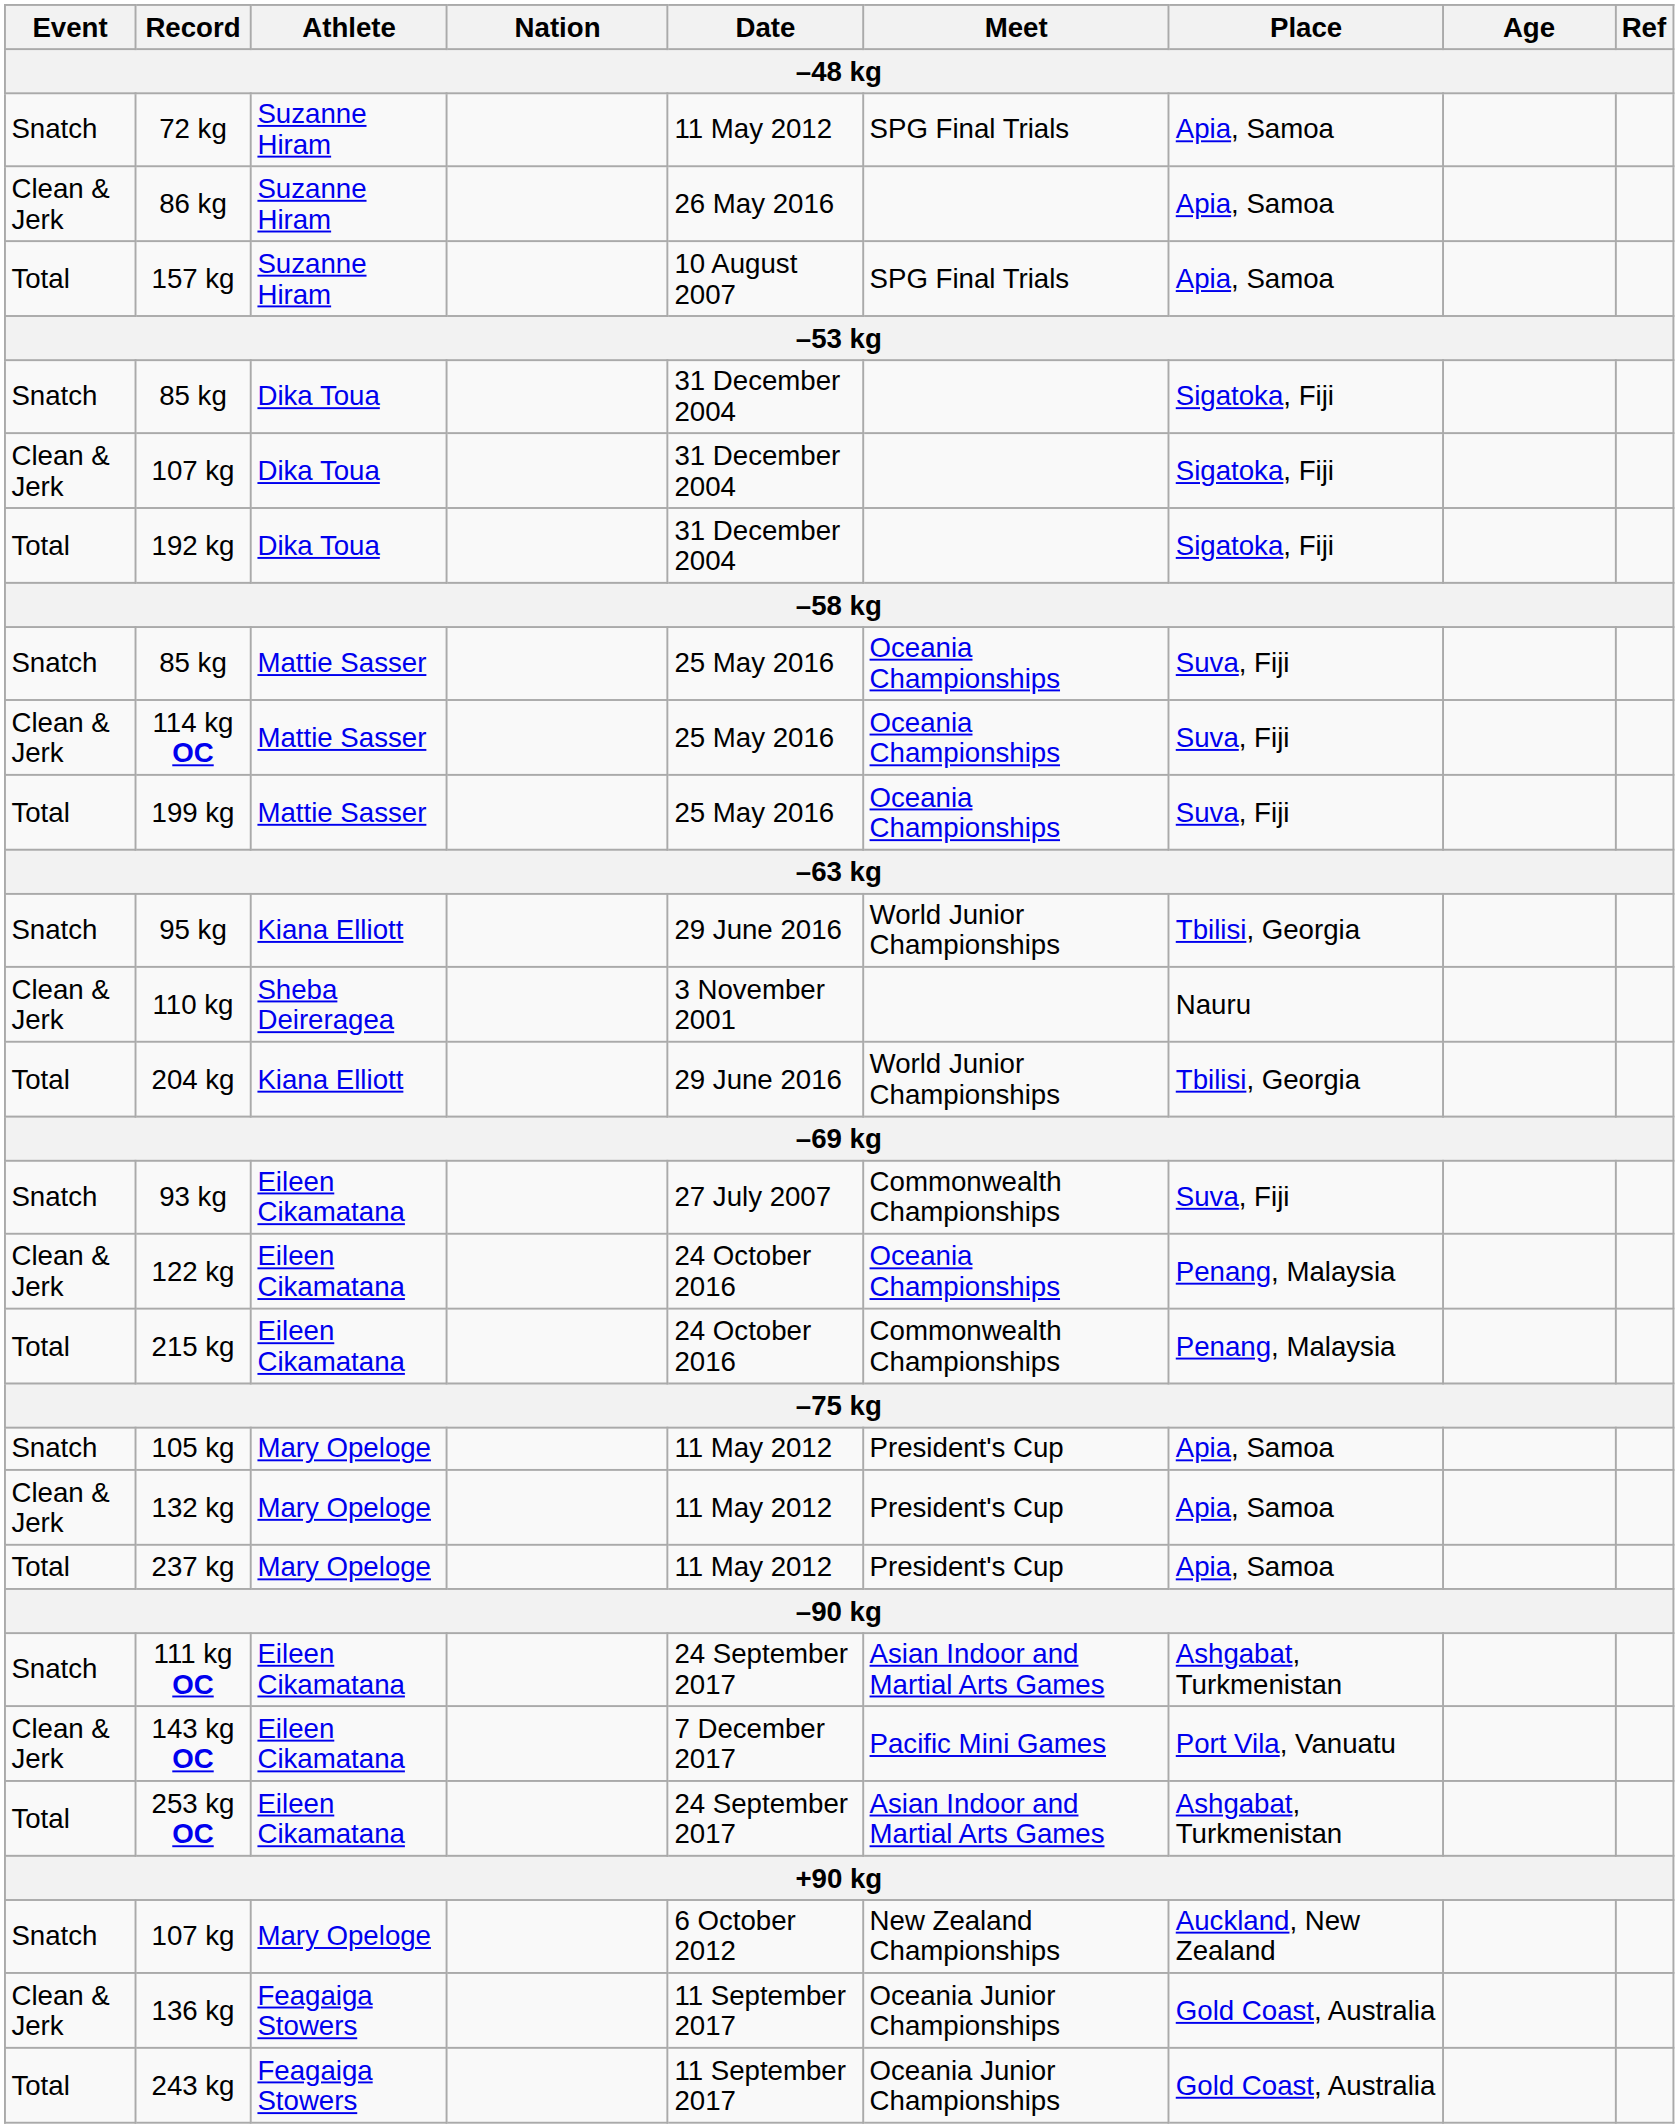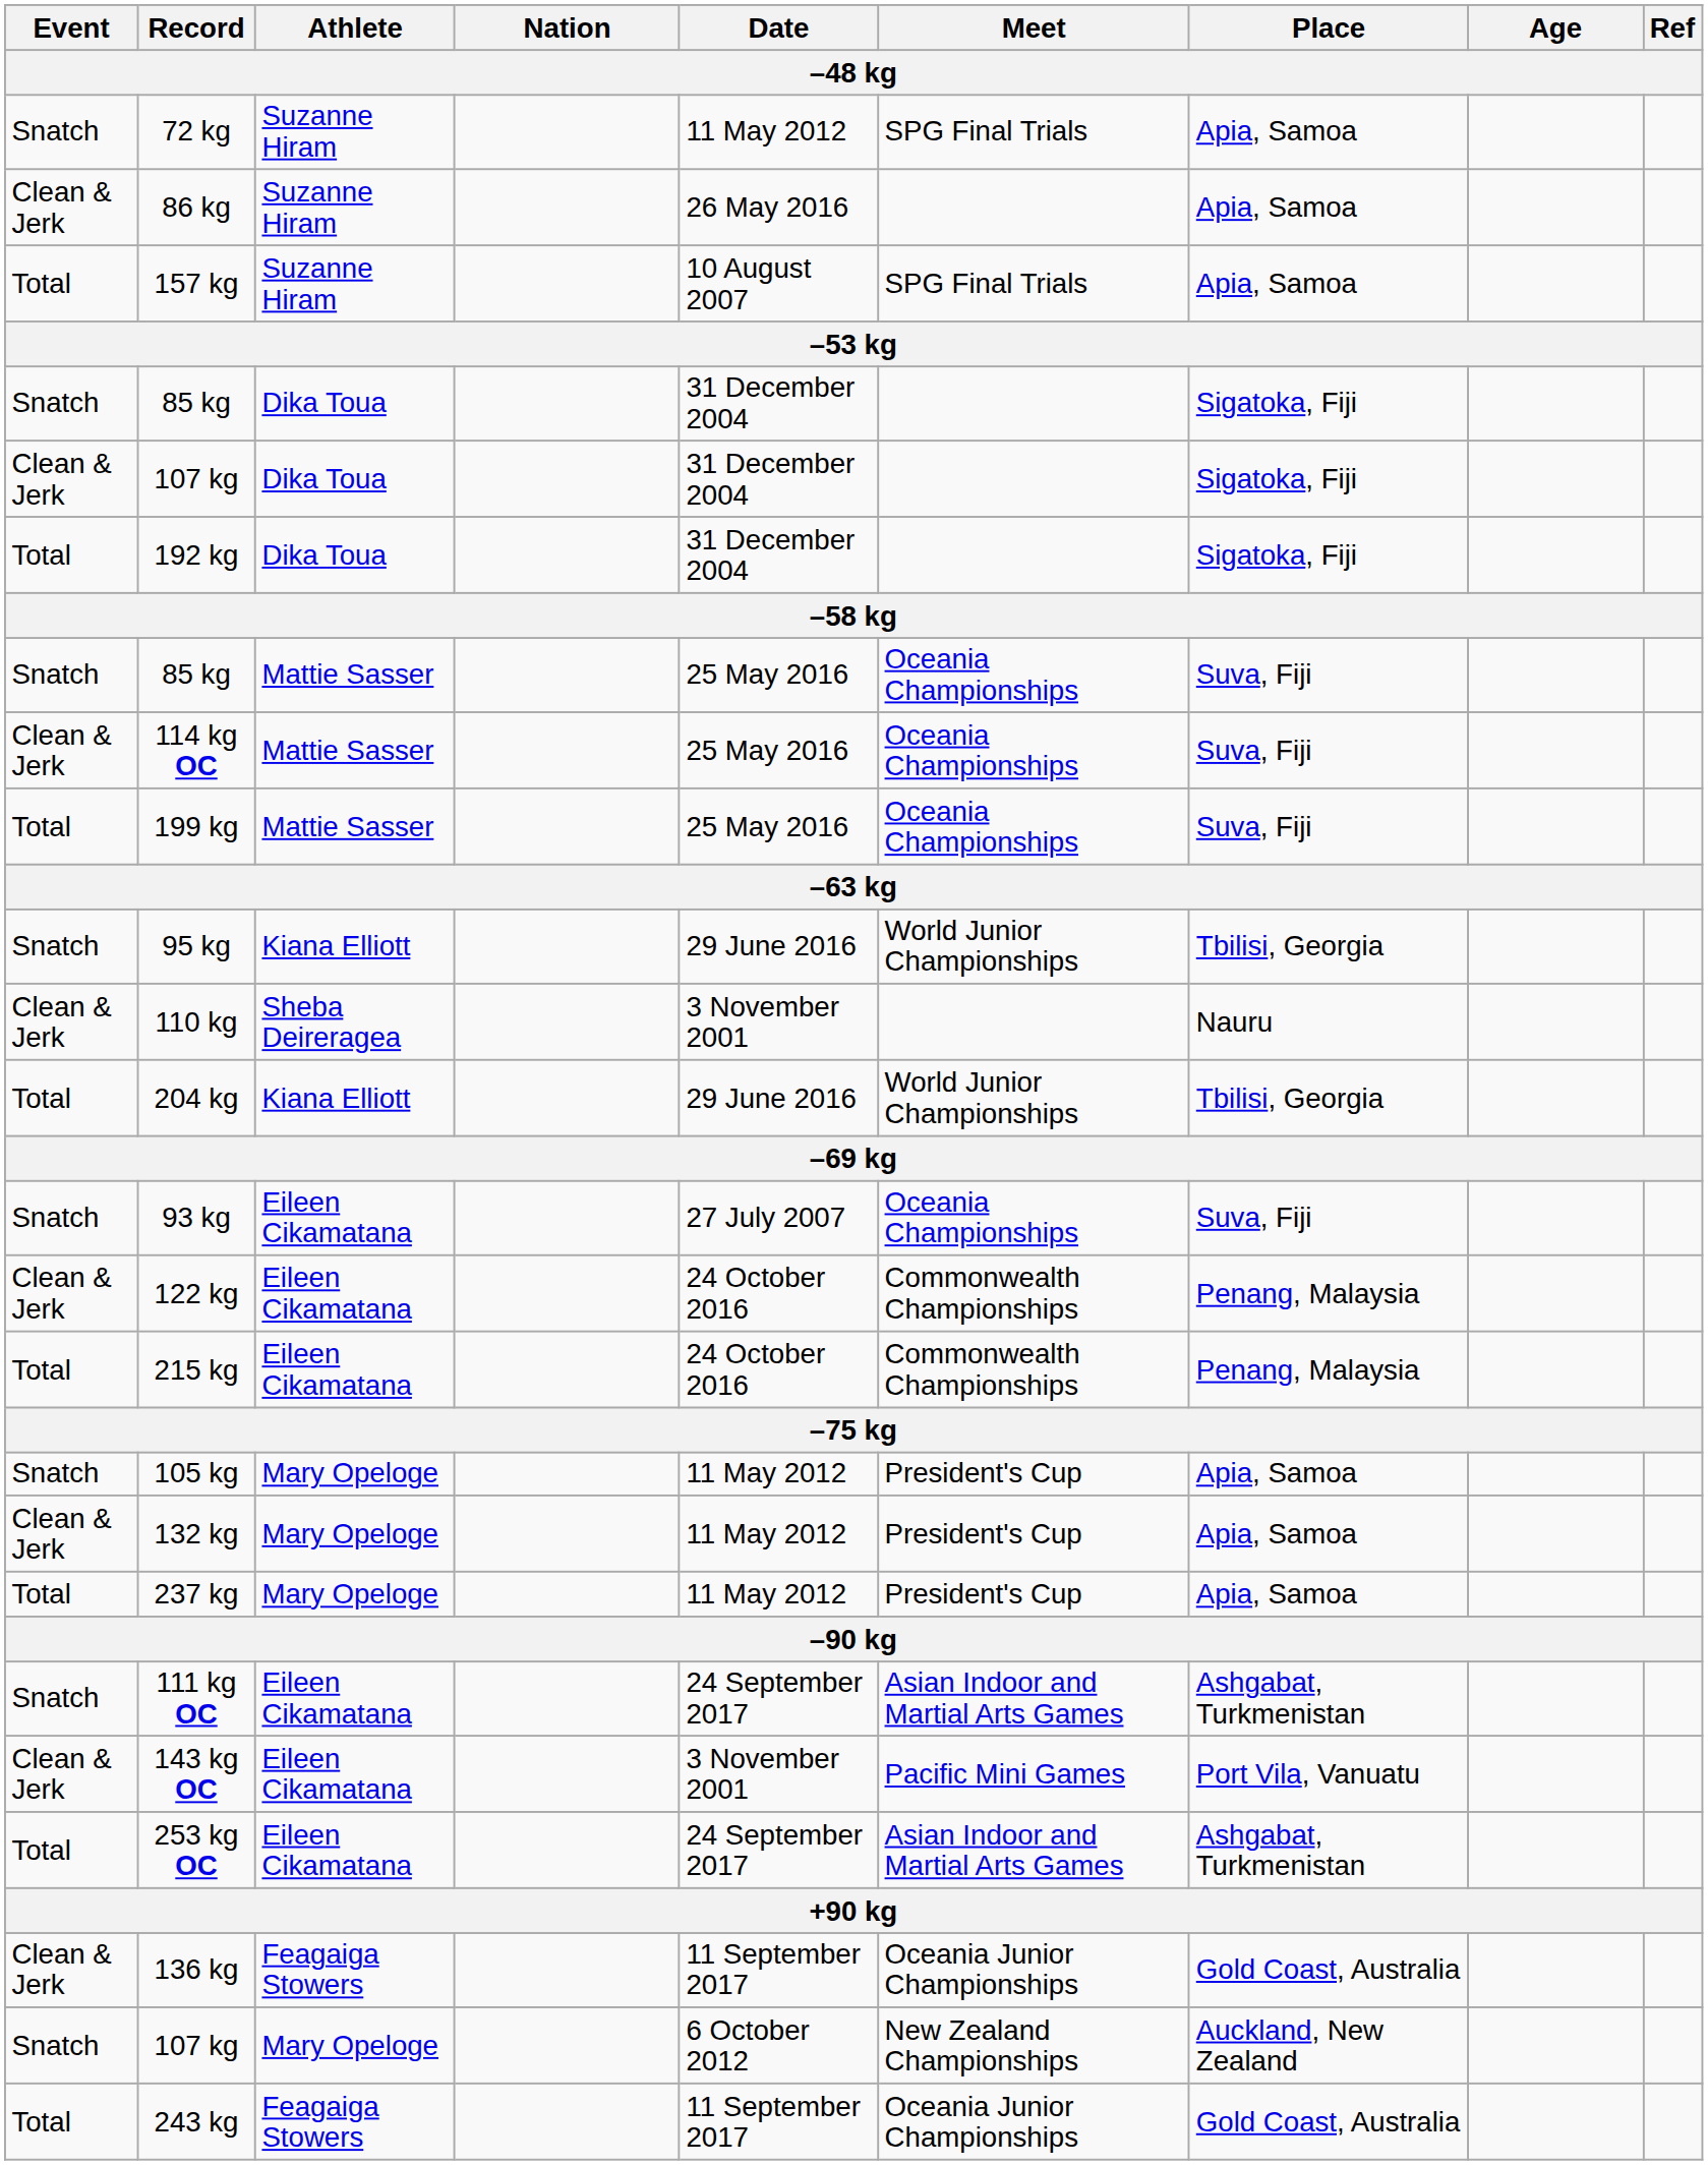 <table class="wikitable" style="font-size:90%">
 <tr>
 <th width=8%>Event</th>
 <th width=7%>Record</th>
 <th width=12%>Athlete</th>
 <th width=14%>Nation</th>
 <th width=12%>Date</th>
 <th width=19%>Meet</th>
 <th width=17%>Place</th>
 <th width=12%>Age</th>
 <th>Ref</th>
 </tr>
 <tr bgcolor="#DDDDDD">
 <th colspan="9">–48 kg</th>
 </tr>
 <tr>
 <td>Snatch</td>
 <td align="center">72 kg</td>
 <td><a href='#'>Suzanne Hiram</a></td>
 <td></td>
 <td>11 May 2012</td>
 <td>SPG Final Trials</td>
 <td><a href='#'>Apia</a>, Samoa</td>
 <td></td>
 <td></td>
 </tr>
 <tr>
 <td>Clean & Jerk</td>
 <td align="center">86 kg</td>
 <td><a href='#'>Suzanne Hiram</a></td>
 <td></td>
 <td>26 May 2016</td>
 <td></td>
 <td><a href='#'>Apia</a>, Samoa</td>
 <td></td>
 <td></td>
 </tr>
 <tr>
 <td>Total</td>
 <td align="center">157 kg</td>
 <td><a href='#'>Suzanne Hiram</a></td>
 <td></td>
 <td>10 August 2007</td>
 <td>SPG Final Trials</td>
 <td><a href='#'>Apia</a>, Samoa</td>
 <td></td>
 <td></td>
 </tr>
 <tr bgcolor="#DDDDDD">
 <th colspan="9">–53 kg</th>
 </tr>
 <tr>
 <td>Snatch</td>
 <td align="center">85 kg</td>
 <td><a href='#'>Dika Toua</a></td>
 <td></td>
 <td>31 December 2004</td>
 <td></td>
 <td><a href='#'>Sigatoka</a>, Fiji</td>
 <td></td>
 <td></td>
 </tr>
 <tr>
 <td>Clean & Jerk</td>
 <td align="center">107 kg</td>
 <td><a href='#'>Dika Toua</a></td>
 <td></td>
 <td>31 December 2004</td>
 <td></td>
 <td><a href='#'>Sigatoka</a>, Fiji</td>
 <td></td>
 <td></td>
 </tr>
 <tr>
 <td>Total</td>
 <td align="center">192 kg</td>
 <td><a href='#'>Dika Toua</a></td>
 <td></td>
 <td>31 December 2004</td>
 <td></td>
 <td><a href='#'>Sigatoka</a>, Fiji</td>
 <td></td>
 <td></td>
 </tr>
 <tr bgcolor="#DDDDDD">
 <th colspan="9">–58 kg</th>
 </tr>
 <tr>
 <td>Snatch</td>
 <td align="center">85 kg</td>
 <td><a href='#'>Mattie Sasser</a></td>
 <td></td>
 <td>25 May 2016</td>
 <td><a href='#'>Oceania Championships</a></td>
 <td><a href='#'>Suva</a>, Fiji</td>
 <td></td>
 <td></td>
 </tr>
 <tr>
 <td>Clean & Jerk</td>
 <td align="center">114 kg <strong><a href='#'>OC</a></strong></td>
 <td><a href='#'>Mattie Sasser</a></td>
 <td></td>
 <td>25 May 2016</td>
 <td><a href='#'>Oceania Championships</a></td>
 <td><a href='#'>Suva</a>, Fiji</td>
 <td></td>
 <td></td>
 </tr>
 <tr>
 <td>Total</td>
 <td align="center">199 kg</td>
 <td><a href='#'>Mattie Sasser</a></td>
 <td></td>
 <td>25 May 2016</td>
 <td><a href='#'>Oceania Championships</a></td>
 <td><a href='#'>Suva</a>, Fiji</td>
 <td></td>
 <td></td>
 </tr>
 <tr bgcolor="#DDDDDD">
 <th colspan="9">–63 kg</th>
 </tr>
 <tr>
 <td>Snatch</td>
 <td align="center">95 kg</td>
 <td><a href='#'>Kiana Elliott</a></td>
 <td></td>
 <td>29 June 2016</td>
 <td>World Junior Championships</td>
 <td><a href='#'>Tbilisi</a>, Georgia</td>
 <td></td>
 <td></td>
 </tr>
 <tr>
 <td>Clean & Jerk</td>
 <td align="center">110 kg</td>
 <td><a href='#'>Sheba Deireragea</a></td>
 <td></td>
 <td>3 November 2001</td>
 <td></td>
 <td>Nauru</td>
 <td></td>
 <td></td>
 </tr>
 <tr>
 <td>Total</td>
 <td align="center">204 kg</td>
 <td><a href='#'>Kiana Elliott</a></td>
 <td></td>
 <td>29 June 2016</td>
 <td>World Junior Championships</td>
 <td><a href='#'>Tbilisi</a>, Georgia</td>
 <td></td>
 <td></td>
 </tr>
 <tr bgcolor="#DDDDDD">
 <th colspan="9">–69 kg</th>
 </tr>
 <tr>
 <td>Snatch</td>
 <td align="center">93 kg</td>
 <td><a href='#'>Eileen Cikamatana</a></td>
 <td></td>
 <td>27 July 2007</td>
-<td>Commonwealth Championships</td>
+<td><a href='#'>Oceania Championships</a></td>
 <td><a href='#'>Suva</a>, Fiji</td>
 <td></td>
 <td></td>
 </tr>
 <tr>
 <td>Clean & Jerk</td>
 <td align="center">122 kg</td>
 <td><a href='#'>Eileen Cikamatana</a></td>
 <td></td>
 <td>24 October 2016</td>
-<td><a href='#'>Oceania Championships</a></td>
+<td>Commonwealth Championships</td>
 <td><a href='#'>Penang</a>, Malaysia</td>
 <td></td>
 <td></td>
 </tr>
 <tr>
 <td>Total</td>
 <td align="center">215 kg</td>
 <td><a href='#'>Eileen Cikamatana</a></td>
 <td></td>
 <td>24 October 2016</td>
 <td>Commonwealth Championships</td>
 <td><a href='#'>Penang</a>, Malaysia</td>
 <td></td>
 <td></td>
 </tr>
 <tr bgcolor="#DDDDDD">
 <th colspan="9">–75 kg</th>
 </tr>
 <tr>
 <td>Snatch</td>
 <td align="center">105 kg</td>
 <td><a href='#'>Mary Opeloge</a></td>
 <td></td>
 <td>11 May 2012</td>
 <td>President's Cup</td>
 <td><a href='#'>Apia</a>, Samoa</td>
 <td></td>
 <td></td>
 </tr>
 <tr>
 <td>Clean & Jerk</td>
 <td align="center">132 kg</td>
 <td><a href='#'>Mary Opeloge</a></td>
 <td></td>
 <td>11 May 2012</td>
 <td>President's Cup</td>
 <td><a href='#'>Apia</a>, Samoa</td>
 <td></td>
 <td></td>
 </tr>
 <tr>
 <td>Total</td>
 <td align="center">237 kg</td>
 <td><a href='#'>Mary Opeloge</a></td>
 <td></td>
 <td>11 May 2012</td>
 <td>President's Cup</td>
 <td><a href='#'>Apia</a>, Samoa</td>
 <td></td>
 <td></td>
 </tr>
 <tr bgcolor="#DDDDDD">
 <th colspan="9">–90 kg</th>
 </tr>
 <tr>
 <td>Snatch</td>
 <td align="center">111 kg <strong><a href='#'>OC</a></strong></td>
 <td><a href='#'>Eileen Cikamatana</a></td>
 <td></td>
 <td>24 September 2017</td>
 <td><a href='#'>Asian Indoor and Martial Arts Games</a></td>
 <td><a href='#'>Ashgabat</a>, Turkmenistan</td>
 <td></td>
 <td></td>
 </tr>
 <tr>
 <td>Clean & Jerk</td>
 <td align="center">143 kg <strong><a href='#'>OC</a></strong></td>
 <td><a href='#'>Eileen Cikamatana</a></td>
 <td></td>
-<td>7 December 2017</td>
+<td>3 November 2001</td>
 <td><a href='#'>Pacific Mini Games</a></td>
 <td><a href='#'>Port Vila</a>, Vanuatu</td>
 <td></td>
 <td></td>
 </tr>
 <tr>
 <td>Total</td>
 <td align="center">253 kg <strong><a href='#'>OC</a></strong></td>
 <td><a href='#'>Eileen Cikamatana</a></td>
 <td></td>
 <td>24 September 2017</td>
 <td><a href='#'>Asian Indoor and Martial Arts Games</a></td>
 <td><a href='#'>Ashgabat</a>, Turkmenistan</td>
 <td></td>
 <td></td>
 </tr>
 <tr bgcolor="#DDDDDD">
 <th colspan="9">+90 kg</th>
 </tr>
 <tr>
+<td>Clean & Jerk</td>
+<td align="center">136 kg</td>
+<td><a href='#'>Feagaiga Stowers</a></td>
+<td></td>
+<td>11 September 2017</td>
+<td>Oceania Junior Championships</td>
+<td><a href='#'>Gold Coast</a>, Australia</td>
+<td></td>
+<td></td>
+</tr>
+<tr>
 <td>Snatch</td>
 <td align="center">107 kg</td>
 <td><a href='#'>Mary Opeloge</a></td>
 <td></td>
 <td>6 October 2012</td>
 <td>New Zealand Championships</td>
 <td><a href='#'>Auckland</a>, New Zealand</td>
-<td></td>
-<td></td>
-</tr>
-<tr>
-<td>Clean & Jerk</td>
-<td align="center">136 kg</td>
-<td><a href='#'>Feagaiga Stowers</a></td>
-<td></td>
-<td>11 September 2017</td>
-<td>Oceania Junior Championships</td>
-<td><a href='#'>Gold Coast</a>, Australia</td>
 <td></td>
 <td></td>
 </tr>
 <tr>
 <td>Total</td>
 <td align="center">243 kg</td>
 <td><a href='#'>Feagaiga Stowers</a></td>
 <td></td>
 <td>11 September 2017</td>
 <td>Oceania Junior Championships</td>
 <td><a href='#'>Gold Coast</a>, Australia</td>
 <td></td>
 <td></td>
 </tr>
 </table>
